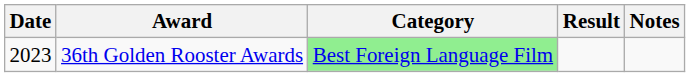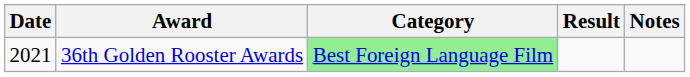 <table class="wikitable">
 <tr>
 <th>Date</th>
 <th>Award</th>
 <th>Category</th>
 <th>Result</th>
 <th>Notes</th>
 </tr>
 <tr>
-<td rowspan="1">2023</td>
+<td rowspan="1">2021</td>
 <td rowspan="1"><a href='#'>36th Golden Rooster Awards</a></td>
 <td style="background: lightgreen;"><a href='#'>Best Foreign Language Film</a></td>
 <td></td>
 <td></td>
 </tr>
 </table>
